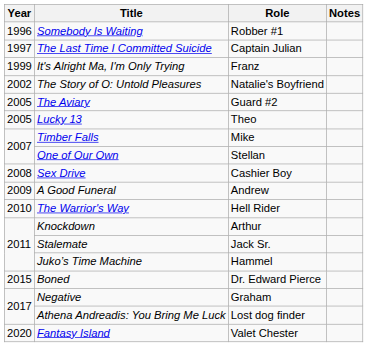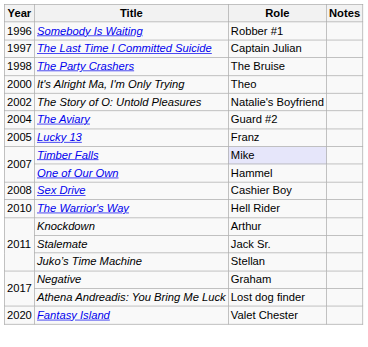 <table class="wikitable sortable">
 <tr>
 <th>Year</th>
 <th>Title</th>
 <th>Role</th>
 <th class="unsortable">Notes</th>
 </tr>
 <tr>
 <td>1996</td>
 <td><em><a href='#'>Somebody Is Waiting</a></em></td>
 <td>Robber #1</td>
 <td></td>
 </tr>
 <tr>
 <td>1997</td>
 <td><em><a href='#'>The Last Time I Committed Suicide</a></em></td>
 <td>Captain Julian</td>
 <td></td>
 </tr>
 <tr>
-<td>1999</td>
+<td>1998</td>
+<td><em><a href='#'>The Party Crashers</a></em></td>
+<td>The Bruise</td>
+<td></td>
+</tr>
+<tr>
+<td>2000</td>
 <td><em>It's Alright Ma, I'm Only Trying</em></td>
-<td>Franz</td>
+<td>Theo</td>
 <td></td>
 </tr>
 <tr>
 <td>2002</td>
 <td><em>The Story of O: Untold Pleasures</em></td>
 <td>Natalie's Boyfriend</td>
 <td></td>
 </tr>
 <tr>
-<td>2005</td>
+<td>2004</td>
 <td><em><a href='#'>The Aviary</a></em></td>
 <td>Guard #2</td>
 <td></td>
 </tr>
 <tr>
 <td>2005</td>
 <td><em><a href='#'>Lucky 13</a></em></td>
-<td>Theo</td>
+<td>Franz</td>
 <td></td>
 </tr>
 <tr>
 <td rowspan=2>2007</td>
 <td><em><a href='#'>Timber Falls</a></em></td>
-<td>Mike</td>
+<td style="background: lavender;">Mike</td>
 <td></td>
 </tr>
 <tr>
 <td><em><a href='#'>One of Our Own</a></em></td>
-<td>Stellan</td>
+<td>Hammel</td>
 <td></td>
 </tr>
 <tr>
 <td rowspan=1>2008</td>
 <td><em><a href='#'>Sex Drive</a></em></td>
 <td>Cashier Boy</td>
-<td></td>
-</tr>
-<tr>
-<td rowspan=1>2009</td>
-<td><em>A Good Funeral</em></td>
-<td>Andrew</td>
 <td></td>
 </tr>
 <tr>
 <td rowspan=1>2010</td>
 <td><em><a href='#'>The Warrior's Way</a></em></td>
 <td>Hell Rider</td>
 <td></td>
 </tr>
 <tr>
 <td rowspan=3>2011</td>
 <td><em>Knockdown</em></td>
 <td>Arthur</td>
 <td></td>
 </tr>
 <tr>
 <td><em>Stalemate</em></td>
 <td>Jack Sr.</td>
 <td></td>
 </tr>
 <tr>
 <td><em>Juko’s Time Machine</em></td>
-<td>Hammel</td>
-<td></td>
-</tr>
-<tr>
-<td rowspan=1>2015</td>
-<td><em>Boned</em></td>
-<td>Dr. Edward Pierce</td>
+<td>Stellan</td>
 <td></td>
 </tr>
 <tr>
 <td rowspan=2>2017</td>
 <td><em>Negative</em></td>
 <td>Graham</td>
 <td></td>
 </tr>
 <tr>
 <td><em>Athena Andreadis: You Bring Me Luck</em></td>
 <td>Lost dog finder</td>
 <td></td>
 </tr>
 <tr>
 <td>2020</td>
 <td><em><a href='#'>Fantasy Island</a></em></td>
 <td>Valet Chester</td>
 <td></td>
 </tr>
 </table>
